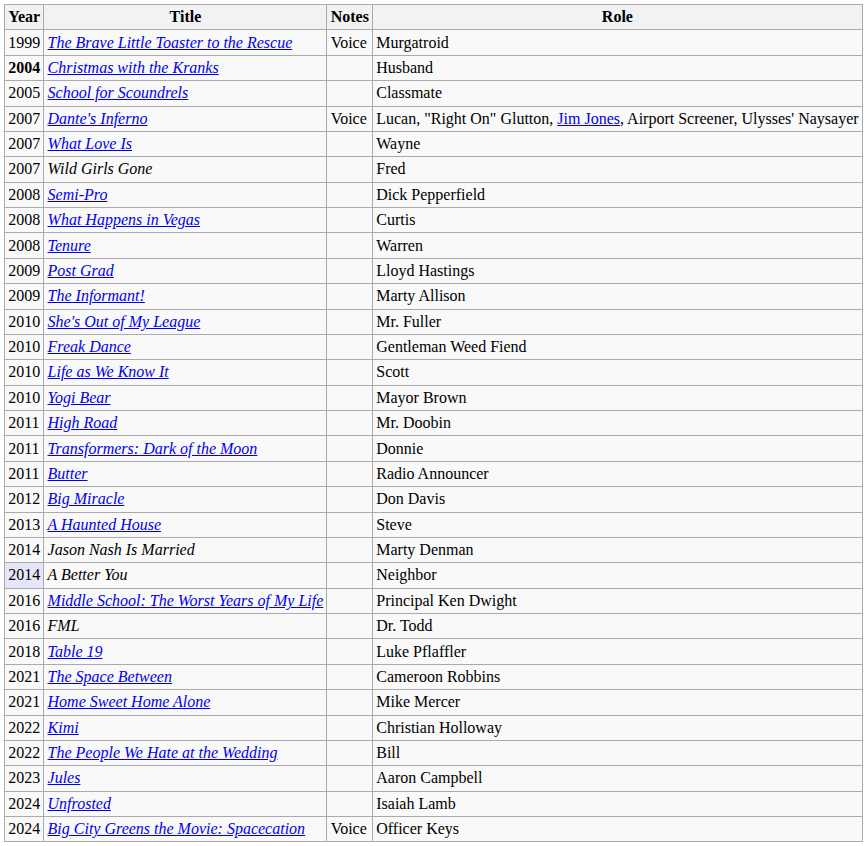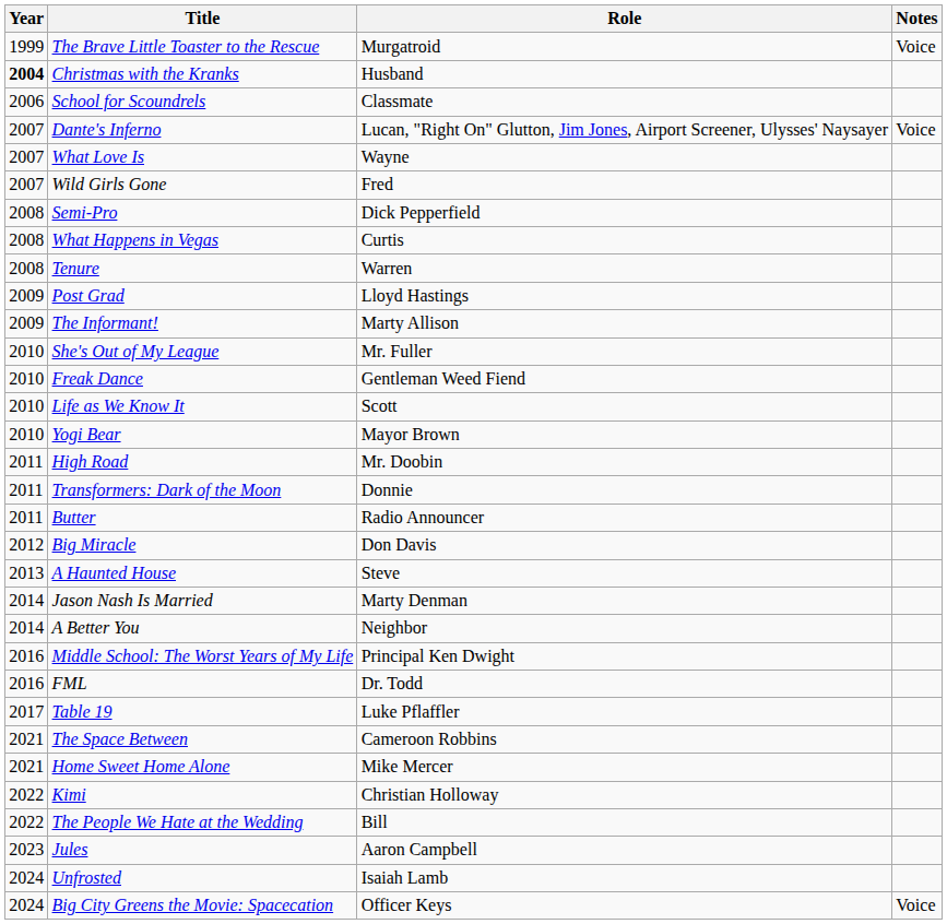 <table class = "wikitable sortable">
 <tr>
 <th>Year</th>
 <th>Title</th>
+<th>Role</th>
 <th>Notes</th>
-<th>Role</th>
 </tr>
 <tr>
 <td>1999</td>
 <td><em><a href='#'>The Brave Little Toaster to the Rescue</a></em></td>
+<td>Murgatroid</td>
 <td>Voice</td>
-<td>Murgatroid</td>
 </tr>
 <tr>
 <td><strong>2004</strong></td>
 <td><em><a href='#'>Christmas with the Kranks</a></em></td>
+<td>Husband</td>
 <td></td>
-<td>Husband</td>
 </tr>
 <tr>
-<td>2005</td>
+<td>2006</td>
 <td><em><a href='#'>School for Scoundrels</a></em></td>
+<td>Classmate</td>
 <td></td>
-<td>Classmate</td>
 </tr>
 <tr>
 <td>2007</td>
 <td><em><a href='#'>Dante's Inferno</a></em></td>
+<td>Lucan, "Right On" Glutton, <a href='#'>Jim Jones</a>, Airport Screener, Ulysses' Naysayer</td>
 <td>Voice</td>
-<td>Lucan, "Right On" Glutton, <a href='#'>Jim Jones</a>, Airport Screener, Ulysses' Naysayer</td>
 </tr>
 <tr>
 <td>2007</td>
 <td><em><a href='#'>What Love Is</a></em></td>
+<td>Wayne</td>
 <td></td>
-<td>Wayne</td>
 </tr>
 <tr>
 <td>2007</td>
 <td><em>Wild Girls Gone</em></td>
+<td>Fred</td>
 <td></td>
-<td>Fred</td>
 </tr>
 <tr>
 <td>2008</td>
 <td><em><a href='#'>Semi-Pro</a></em></td>
+<td>Dick Pepperfield</td>
 <td></td>
-<td>Dick Pepperfield</td>
 </tr>
 <tr>
 <td>2008</td>
 <td><em><a href='#'>What Happens in Vegas</a></em></td>
+<td>Curtis</td>
 <td></td>
-<td>Curtis</td>
 </tr>
 <tr>
 <td>2008</td>
 <td><em><a href='#'>Tenure</a></em></td>
+<td>Warren</td>
 <td></td>
-<td>Warren</td>
 </tr>
 <tr>
 <td>2009</td>
 <td><em><a href='#'>Post Grad</a></em></td>
+<td>Lloyd Hastings</td>
 <td></td>
-<td>Lloyd Hastings</td>
 </tr>
 <tr>
 <td>2009</td>
 <td><em><a href='#'>The Informant!</a></em></td>
+<td>Marty Allison</td>
 <td></td>
-<td>Marty Allison</td>
 </tr>
 <tr>
 <td>2010</td>
 <td><em><a href='#'>She's Out of My League</a></em></td>
+<td>Mr. Fuller</td>
 <td></td>
-<td>Mr. Fuller</td>
 </tr>
 <tr>
 <td>2010</td>
 <td><em><a href='#'>Freak Dance</a></em></td>
+<td>Gentleman Weed Fiend</td>
 <td></td>
-<td>Gentleman Weed Fiend</td>
 </tr>
 <tr>
 <td>2010</td>
 <td><em><a href='#'>Life as We Know It</a></em></td>
+<td>Scott</td>
 <td></td>
-<td>Scott</td>
 </tr>
 <tr>
 <td>2010</td>
 <td><em><a href='#'>Yogi Bear</a></em></td>
+<td>Mayor Brown</td>
 <td></td>
-<td>Mayor Brown</td>
 </tr>
 <tr>
 <td>2011</td>
 <td><em><a href='#'>High Road</a></em></td>
+<td>Mr. Doobin</td>
 <td></td>
-<td>Mr. Doobin</td>
 </tr>
 <tr>
 <td>2011</td>
 <td><em><a href='#'>Transformers: Dark of the Moon</a></em></td>
+<td>Donnie</td>
 <td></td>
-<td>Donnie</td>
 </tr>
 <tr>
 <td>2011</td>
 <td><em><a href='#'>Butter</a></em></td>
+<td>Radio Announcer</td>
 <td></td>
-<td>Radio Announcer</td>
 </tr>
 <tr>
 <td>2012</td>
 <td><em><a href='#'>Big Miracle</a></em></td>
+<td>Don Davis</td>
 <td></td>
-<td>Don Davis</td>
 </tr>
 <tr>
 <td>2013</td>
 <td><em><a href='#'>A Haunted House</a></em></td>
+<td>Steve</td>
 <td></td>
-<td>Steve</td>
 </tr>
 <tr>
 <td>2014</td>
 <td><em>Jason Nash Is Married</em></td>
+<td>Marty Denman</td>
 <td></td>
-<td>Marty Denman</td>
 </tr>
 <tr>
-<td style="background: lavender;">2014</td>
+<td>2014</td>
 <td><em>A Better You</em></td>
+<td>Neighbor</td>
 <td></td>
-<td>Neighbor</td>
 </tr>
 <tr>
 <td>2016</td>
 <td><em><a href='#'>Middle School: The Worst Years of My Life</a></em></td>
+<td>Principal Ken Dwight</td>
 <td></td>
-<td>Principal Ken Dwight</td>
 </tr>
 <tr>
 <td>2016</td>
 <td><em>FML</em></td>
+<td>Dr. Todd</td>
 <td></td>
-<td>Dr. Todd</td>
 </tr>
 <tr>
-<td>2018</td>
+<td>2017</td>
 <td><em><a href='#'>Table 19</a></em></td>
+<td>Luke Pflaffler</td>
 <td></td>
-<td>Luke Pflaffler</td>
 </tr>
 <tr>
 <td>2021</td>
 <td><em><a href='#'>The Space Between</a></em></td>
+<td>Cameroon Robbins</td>
 <td></td>
-<td>Cameroon Robbins</td>
 </tr>
 <tr>
 <td>2021</td>
 <td><em><a href='#'>Home Sweet Home Alone</a></em></td>
+<td>Mike Mercer</td>
 <td></td>
-<td>Mike Mercer</td>
 </tr>
 <tr>
 <td>2022</td>
 <td><em><a href='#'>Kimi</a></em></td>
+<td>Christian Holloway</td>
 <td></td>
-<td>Christian Holloway</td>
 </tr>
 <tr>
 <td>2022</td>
 <td><em><a href='#'>The People We Hate at the Wedding</a></em></td>
+<td>Bill</td>
 <td></td>
-<td>Bill</td>
 </tr>
 <tr>
 <td>2023</td>
 <td><em><a href='#'>Jules</a></em></td>
+<td>Aaron Campbell</td>
 <td></td>
-<td>Aaron Campbell</td>
 </tr>
 <tr>
 <td>2024</td>
 <td><em><a href='#'>Unfrosted</a></em></td>
+<td>Isaiah Lamb</td>
 <td></td>
-<td>Isaiah Lamb</td>
 </tr>
 <tr>
 <td>2024</td>
 <td><em><a href='#'>Big City Greens the Movie: Spacecation</a></em></td>
+<td>Officer Keys</td>
 <td>Voice</td>
-<td>Officer Keys</td>
 </tr>
 </table>
